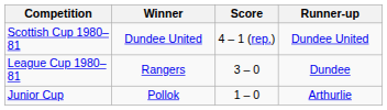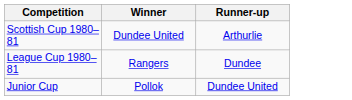 <table class="wikitable" style="text-align: center;">
 <tr>
 <th width=140>Competition</th>
 <th width=135>Winner</th>
-<th width=80>Score</th>
 <th width=135>Runner-up</th>
 </tr>
 <tr>
 <td align=left><a href='#'>Scottish Cup 1980–81</a></td>
 <td><a href='#'>Dundee United</a></td>
-<td>4 – 1 (<a href='#'>rep.</a>)</td>
-<td><a href='#'>Dundee United</a></td>
+<td><a href='#'>Arthurlie</a></td>
 </tr>
 <tr>
 <td align=left><a href='#'>League Cup 1980–81</a></td>
 <td><a href='#'>Rangers</a></td>
-<td>3 – 0</td>
 <td><a href='#'>Dundee</a></td>
 </tr>
 <tr>
 <td align=left><a href='#'>Junior Cup</a></td>
 <td><a href='#'>Pollok</a></td>
-<td>1 – 0</td>
-<td><a href='#'>Arthurlie</a></td>
+<td><a href='#'>Dundee United</a></td>
 </tr>
 </table>
